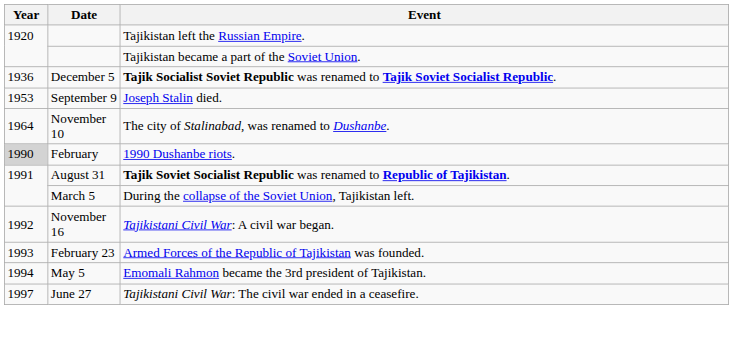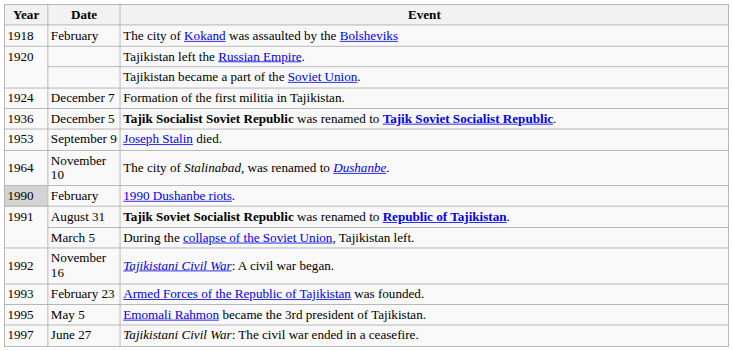 <table class="wikitable" width="100%">
 <tr>
 <th style="width:6%">Year</th>
 <th style="width:10%">Date</th>
 <th>Event</th>
+</tr>
+<tr>
+<td>1918</td>
+<td>February</td>
+<td>The city of <a href='#'>Kokand</a> was assaulted by the <a href='#'>Bolsheviks</a></td>
 </tr>
 <tr>
 <td rowspan="2" valign="top">1920</td>
 <td></td>
 <td>Tajikistan left the <a href='#'>Russian Empire</a>.</td>
 </tr>
 <tr>
 <td></td>
 <td>Tajikistan became a part of the <a href='#'>Soviet Union</a>.</td>
+</tr>
+<tr>
+<td>1924</td>
+<td>December 7</td>
+<td>Formation of the first militia in Tajikistan.</td>
 </tr>
 <tr>
 <td>1936</td>
 <td>December 5</td>
 <td><strong>Tajik Socialist Soviet Republic</strong> was renamed to <strong><a href='#'>Tajik Soviet Socialist Republic</a></strong>.</td>
 </tr>
 <tr>
 <td>1953</td>
 <td>September 9</td>
 <td><a href='#'>Joseph Stalin</a> died.</td>
 </tr>
 <tr>
 <td>1964</td>
 <td>November 10</td>
 <td>The city of <em>Stalinabad</em>, was renamed to <em><a href='#'>Dushanbe</a></em>.</td>
 </tr>
 <tr>
 <td style="background: lightgrey;">1990</td>
 <td>February</td>
 <td><a href='#'>1990 Dushanbe riots</a>.</td>
 </tr>
 <tr>
 <td rowspan="2" valign="top">1991</td>
 <td>August 31</td>
 <td><strong>Tajik Soviet Socialist Republic</strong> was renamed to <strong><a href='#'>Republic of Tajikistan</a></strong>.</td>
 </tr>
 <tr>
 <td>March 5</td>
 <td>During the <a href='#'>collapse of the Soviet Union</a>, Tajikistan left.</td>
 </tr>
 <tr>
 <td>1992</td>
 <td>November 16</td>
 <td><em><a href='#'>Tajikistani Civil War</a></em>: A civil war began.</td>
 </tr>
 <tr>
 <td>1993</td>
 <td>February 23</td>
 <td><a href='#'>Armed Forces of the Republic of Tajikistan</a> was founded.</td>
 </tr>
 <tr>
-<td>1994</td>
+<td>1995</td>
 <td>May 5</td>
 <td><a href='#'>Emomali Rahmon</a> became the 3rd president of Tajikistan.</td>
 </tr>
 <tr>
 <td>1997</td>
 <td>June 27</td>
 <td><em>Tajikistani Civil War</em>: The civil war ended in a ceasefire.</td>
 </tr>
 </table>
